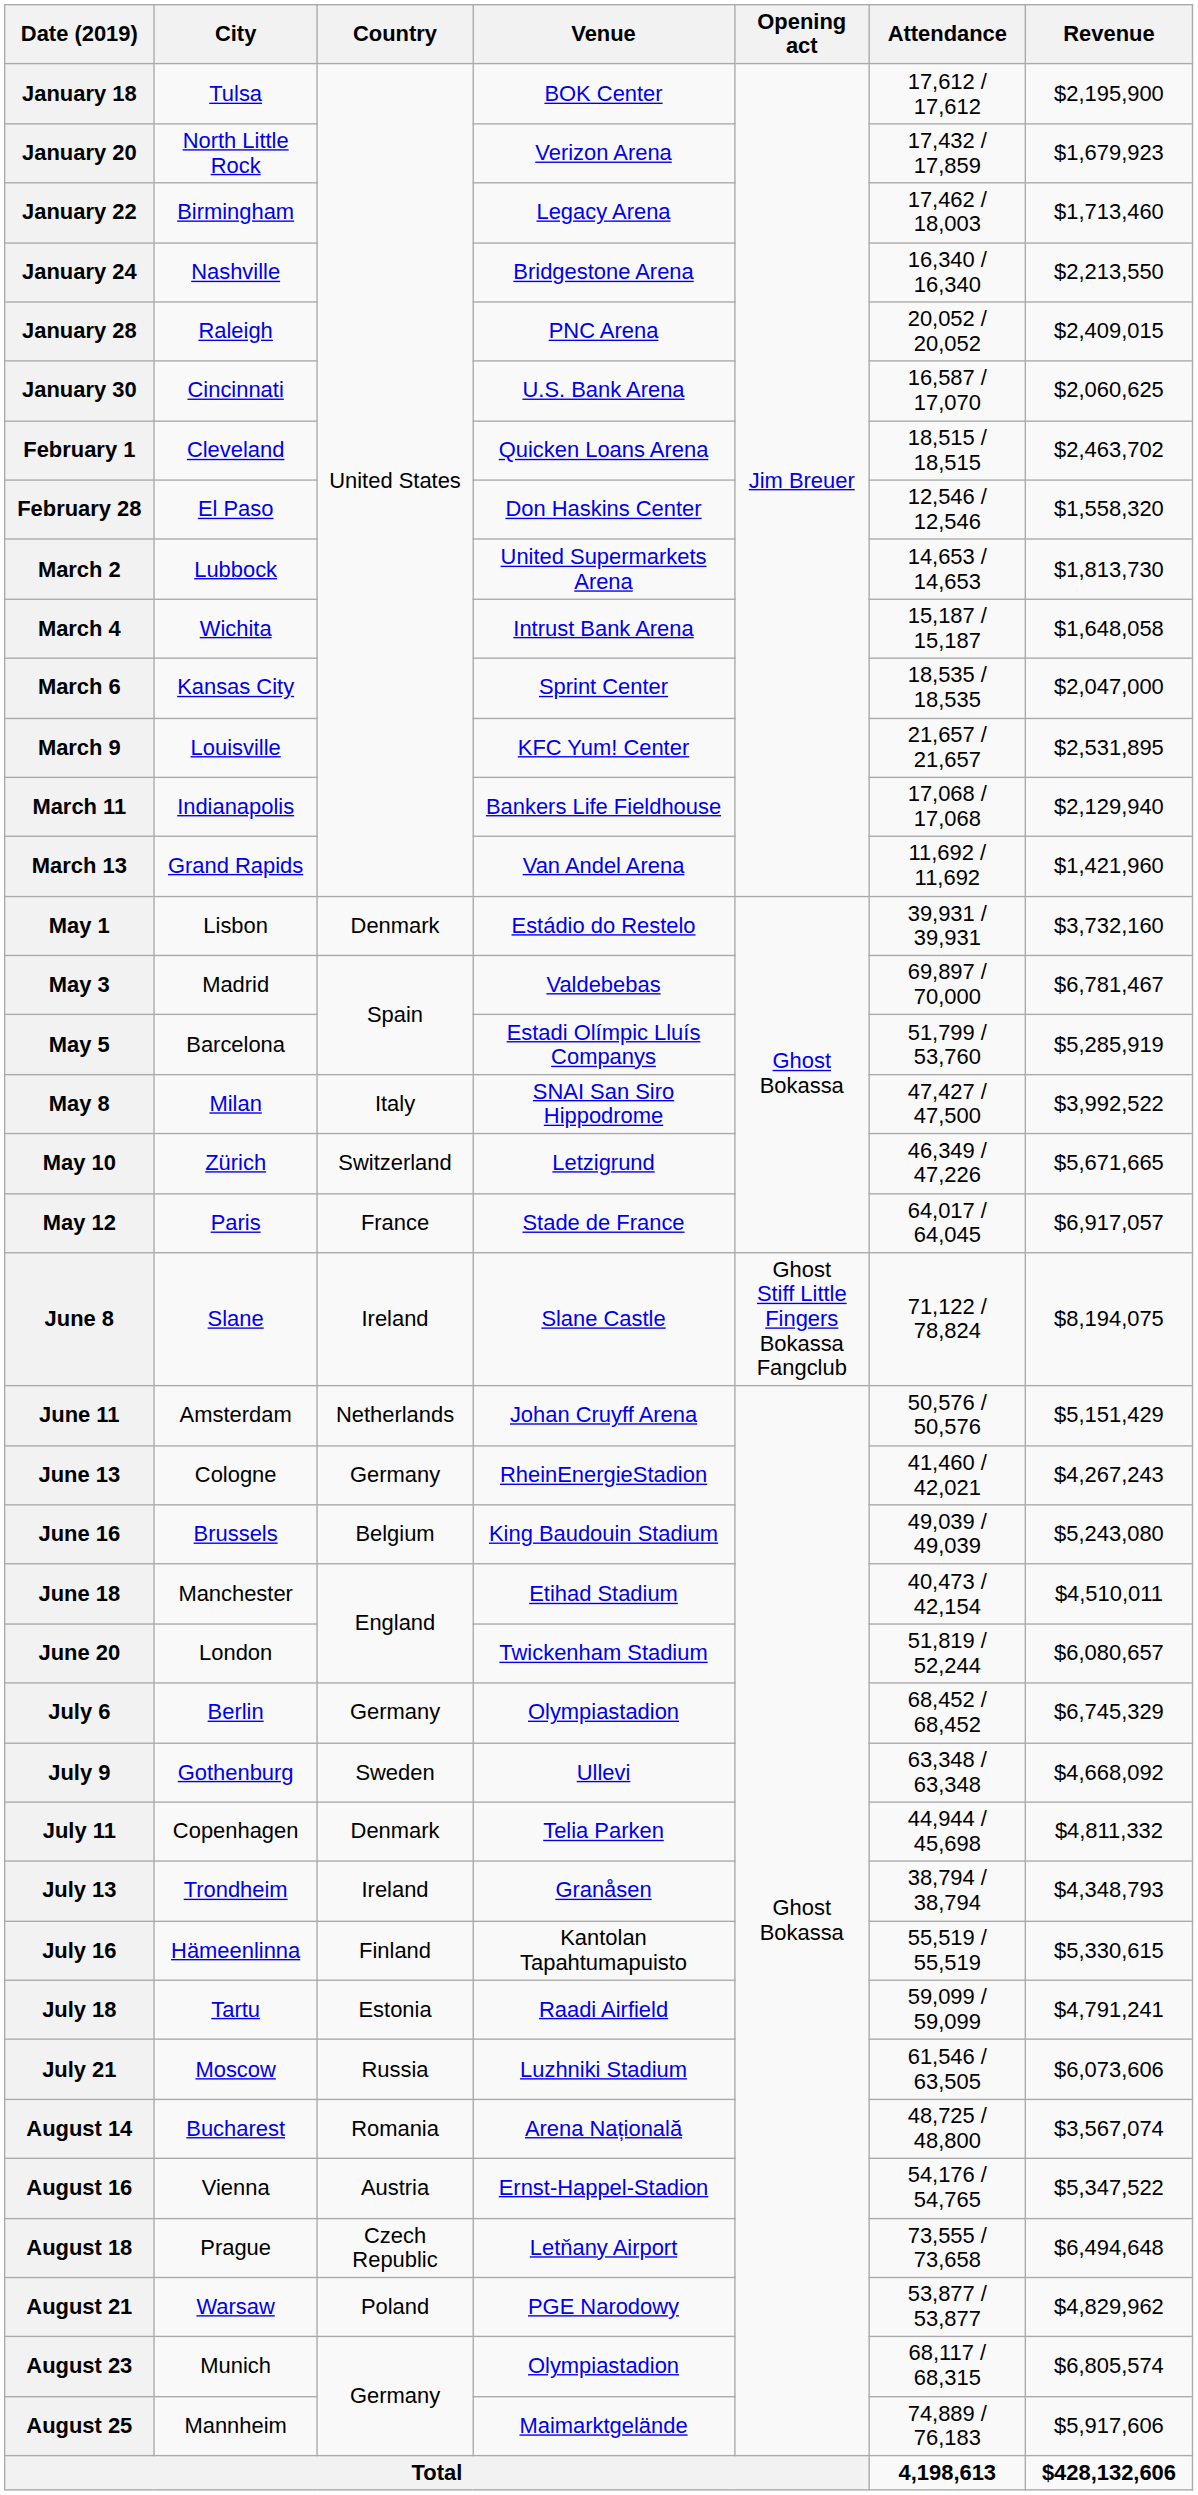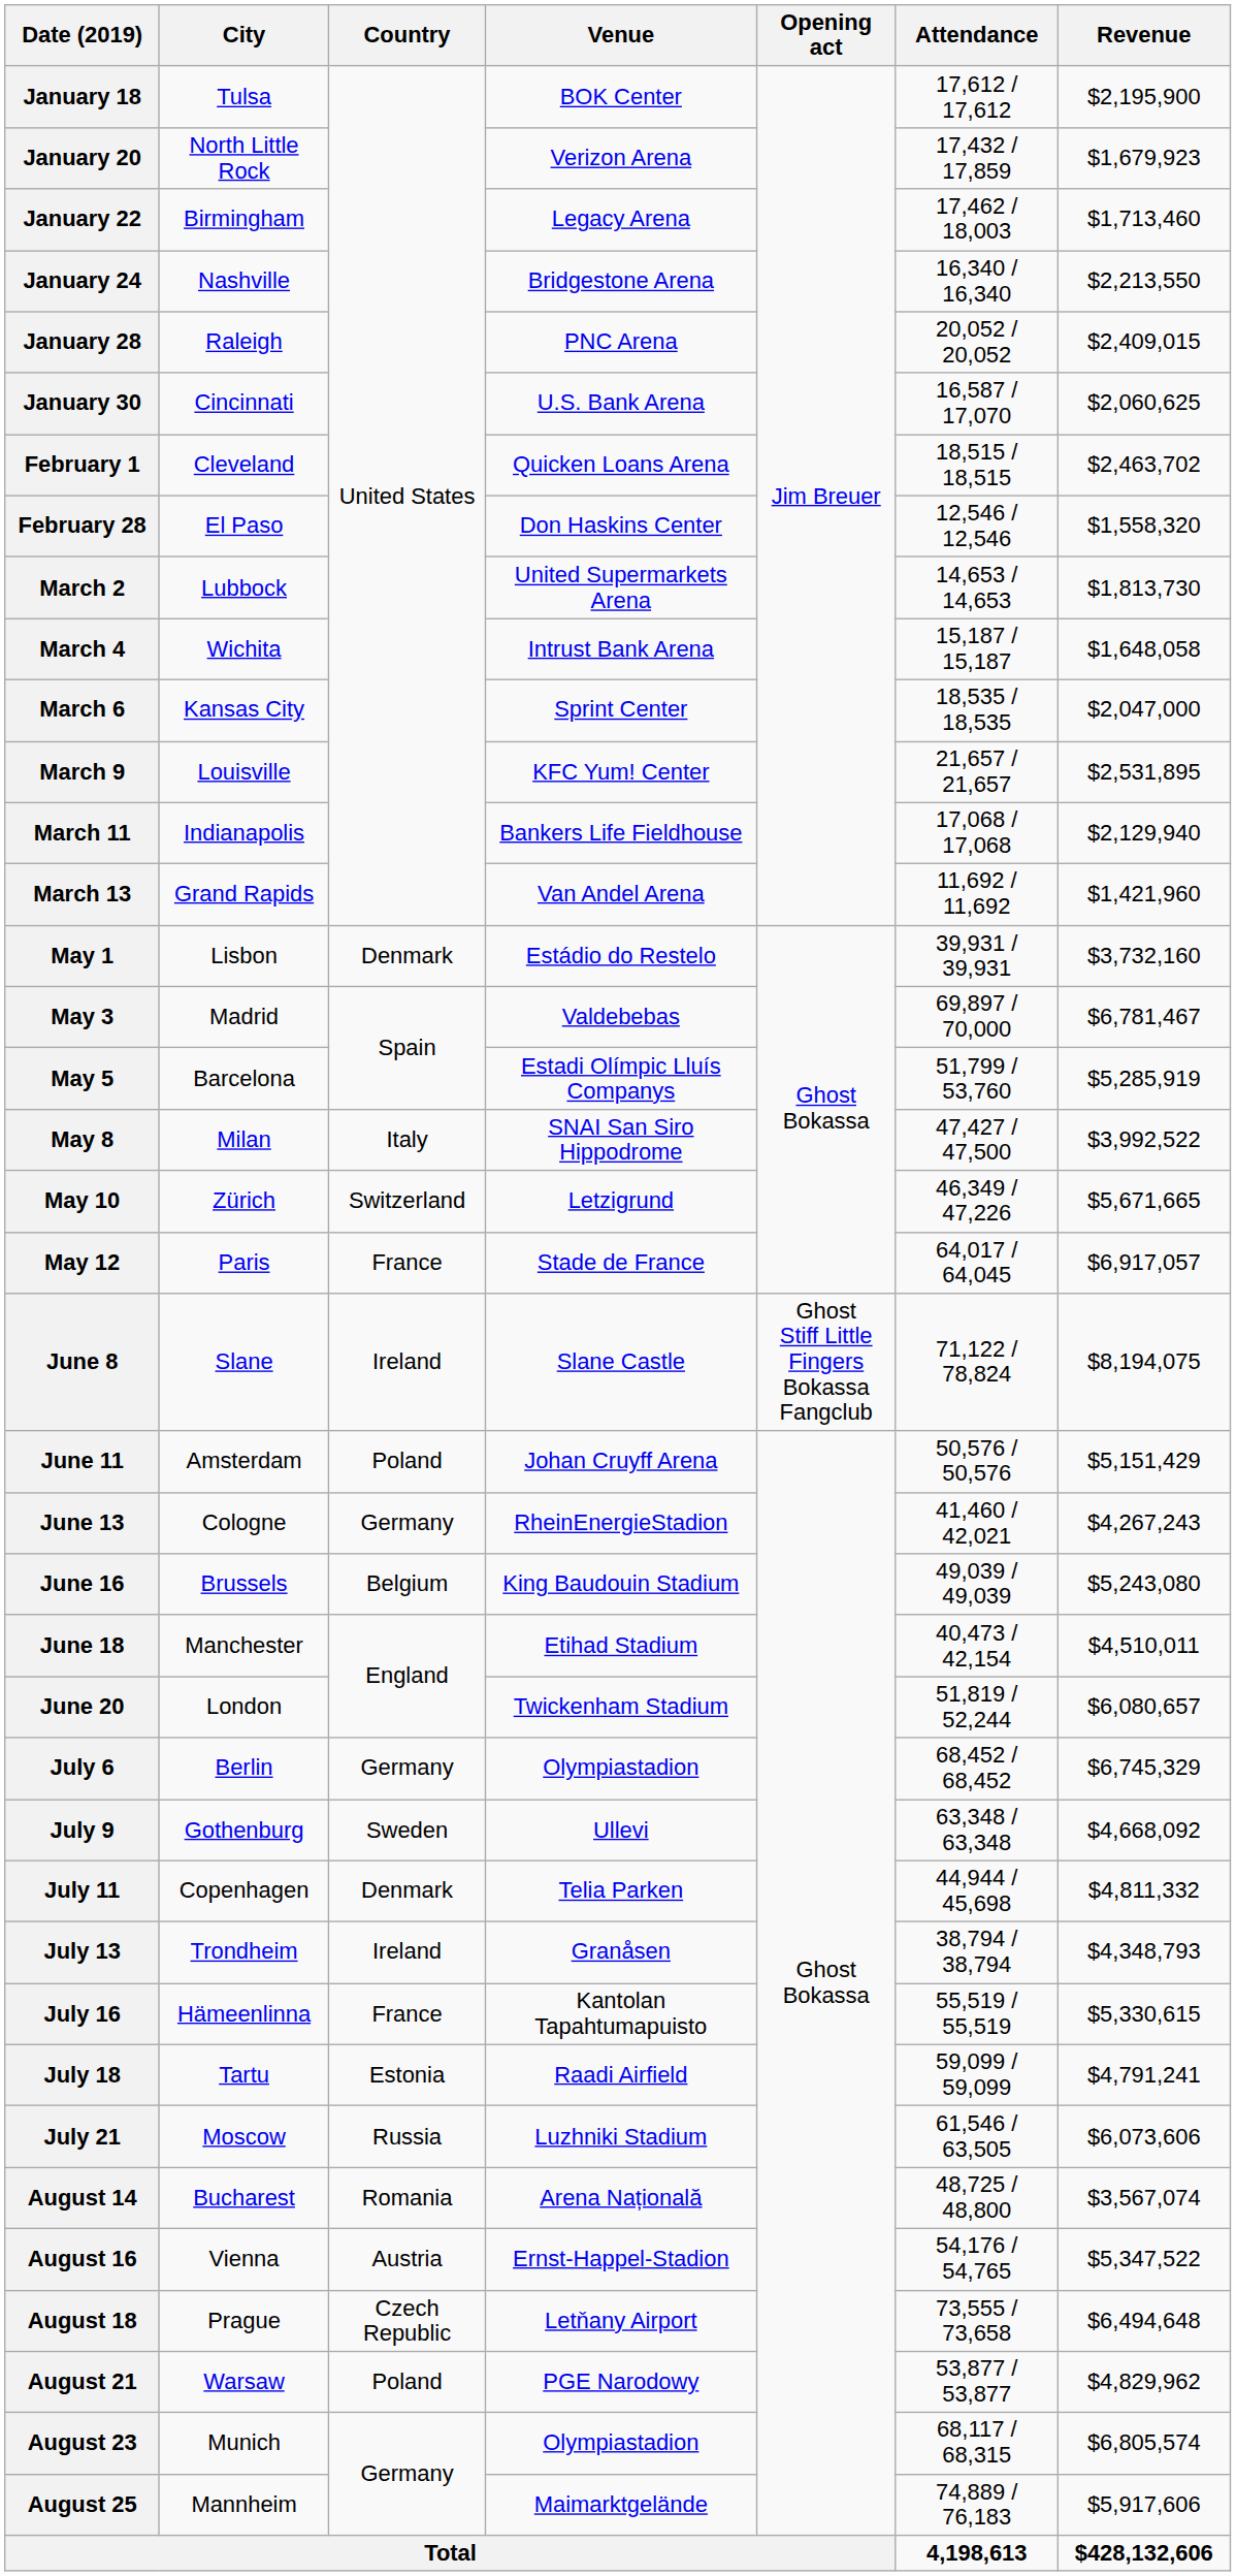 <table class="wikitable plainrowheaders" style="text-align:center;">
 <tr>
 <th scope="col" style="width:12em;">Date (2019)</th>
 <th scope="col" style="width:10em;">City</th>
 <th scope="col" style="width:10em;">Country</th>
 <th scope="col" style="width:17em;">Venue</th>
 <th scope="col" style="width:10em;">Opening act</th>
 <th scope="col" style="width:10em;">Attendance</th>
 <th scope="col" style="width:10em;">Revenue</th>
 </tr>
 <tr>
 <th scope="row" style="text-align:center;">January 18</th>
 <td><a href='#'>Tulsa</a></td>
 <td rowspan="14">United States</td>
 <td><a href='#'>BOK Center</a></td>
 <td rowspan="14"><a href='#'>Jim Breuer</a></td>
 <td>17,612 / 17,612</td>
 <td>$2,195,900</td>
 </tr>
 <tr>
 <th scope="row" style="text-align:center;">January 20</th>
 <td><a href='#'>North Little Rock</a></td>
 <td><a href='#'>Verizon Arena</a></td>
 <td>17,432 / 17,859</td>
 <td>$1,679,923</td>
 </tr>
 <tr>
 <th scope="row" style="text-align:center;">January 22</th>
 <td><a href='#'>Birmingham</a></td>
 <td><a href='#'>Legacy Arena</a></td>
 <td>17,462 / 18,003</td>
 <td>$1,713,460</td>
 </tr>
 <tr>
 <th scope="row" style="text-align:center;">January 24</th>
 <td><a href='#'>Nashville</a></td>
 <td><a href='#'>Bridgestone Arena</a></td>
 <td>16,340 / 16,340</td>
 <td>$2,213,550</td>
 </tr>
 <tr>
 <th scope="row" style="text-align:center;">January 28</th>
 <td><a href='#'>Raleigh</a></td>
 <td><a href='#'>PNC Arena</a></td>
 <td>20,052 / 20,052</td>
 <td>$2,409,015</td>
 </tr>
 <tr>
 <th scope="row" style="text-align:center;">January 30</th>
 <td><a href='#'>Cincinnati</a></td>
 <td><a href='#'>U.S. Bank Arena</a></td>
 <td>16,587 / 17,070</td>
 <td>$2,060,625</td>
 </tr>
 <tr>
 <th scope="row" style="text-align:center;">February 1</th>
 <td><a href='#'>Cleveland</a></td>
 <td><a href='#'>Quicken Loans Arena</a></td>
 <td>18,515 / 18,515</td>
 <td>$2,463,702</td>
 </tr>
 <tr>
 <th scope="row" style="text-align:center;">February 28</th>
 <td><a href='#'>El Paso</a></td>
 <td><a href='#'>Don Haskins Center</a></td>
 <td>12,546 / 12,546</td>
 <td>$1,558,320</td>
 </tr>
 <tr>
 <th scope="row" style="text-align:center;">March 2</th>
 <td><a href='#'>Lubbock</a></td>
 <td><a href='#'>United Supermarkets Arena</a></td>
 <td>14,653 / 14,653</td>
 <td>$1,813,730</td>
 </tr>
 <tr>
 <th scope="row" style="text-align:center;">March 4</th>
 <td><a href='#'>Wichita</a></td>
 <td><a href='#'>Intrust Bank Arena</a></td>
 <td>15,187 / 15,187</td>
 <td>$1,648,058</td>
 </tr>
 <tr>
 <th scope="row" style="text-align:center;">March 6</th>
 <td><a href='#'>Kansas City</a></td>
 <td><a href='#'>Sprint Center</a></td>
 <td>18,535 / 18,535</td>
 <td>$2,047,000</td>
 </tr>
 <tr>
 <th scope="row" style="text-align:center;">March 9</th>
 <td><a href='#'>Louisville</a></td>
 <td><a href='#'>KFC Yum! Center</a></td>
 <td>21,657 / 21,657</td>
 <td>$2,531,895</td>
 </tr>
 <tr>
 <th scope="row" style="text-align:center;">March 11</th>
 <td><a href='#'>Indianapolis</a></td>
 <td><a href='#'>Bankers Life Fieldhouse</a></td>
 <td>17,068 / 17,068</td>
 <td>$2,129,940</td>
 </tr>
 <tr>
 <th scope="row" style="text-align:center;">March 13</th>
 <td><a href='#'>Grand Rapids</a></td>
 <td><a href='#'>Van Andel Arena</a></td>
 <td>11,692 / 11,692</td>
 <td>$1,421,960</td>
 </tr>
 <tr>
 <th scope="row" style="text-align:center;">May 1</th>
 <td>Lisbon</td>
 <td>Denmark</td>
 <td><a href='#'>Estádio do Restelo</a></td>
 <td rowspan="6"><a href='#'>Ghost</a> <br> Bokassa</td>
 <td>39,931 / 39,931</td>
 <td>$3,732,160</td>
 </tr>
 <tr>
 <th scope="row" style="text-align:center;">May 3</th>
 <td>Madrid</td>
 <td rowspan="2">Spain</td>
 <td><a href='#'>Valdebebas</a></td>
 <td>69,897 / 70,000</td>
 <td>$6,781,467</td>
 </tr>
 <tr>
 <th scope="row" style="text-align:center;">May 5</th>
 <td>Barcelona</td>
 <td><a href='#'>Estadi Olímpic Lluís Companys</a></td>
 <td>51,799 / 53,760</td>
 <td>$5,285,919</td>
 </tr>
 <tr>
 <th scope="row" style="text-align:center;">May 8</th>
 <td><a href='#'>Milan</a></td>
 <td>Italy</td>
 <td><a href='#'>SNAI San Siro Hippodrome</a></td>
 <td>47,427 / 47,500</td>
 <td>$3,992,522</td>
 </tr>
 <tr>
 <th scope="row" style="text-align:center;">May 10</th>
 <td><a href='#'>Zürich</a></td>
 <td>Switzerland</td>
 <td><a href='#'>Letzigrund</a></td>
 <td>46,349 / 47,226</td>
 <td>$5,671,665</td>
 </tr>
 <tr>
 <th scope="row" style="text-align:center;">May 12</th>
 <td><a href='#'>Paris</a></td>
 <td>France</td>
 <td><a href='#'>Stade de France</a></td>
 <td>64,017 / 64,045</td>
 <td>$6,917,057</td>
 </tr>
 <tr>
 <th scope="row" style="text-align:center;">June 8</th>
 <td><a href='#'>Slane</a></td>
 <td>Ireland</td>
 <td><a href='#'>Slane Castle</a></td>
 <td>Ghost <br> <a href='#'>Stiff Little Fingers</a> <br> Bokassa <br> Fangclub</td>
 <td>71,122 / 78,824</td>
 <td>$8,194,075</td>
 </tr>
 <tr>
 <th scope="row" style="text-align:center;">June 11</th>
 <td>Amsterdam</td>
-<td>Netherlands</td>
+<td>Poland</td>
 <td><a href='#'>Johan Cruyff Arena</a></td>
 <td rowspan="18">Ghost <br> Bokassa</td>
 <td>50,576 / 50,576</td>
 <td>$5,151,429</td>
 </tr>
 <tr>
 <th scope="row" style="text-align:center;">June 13</th>
 <td>Cologne</td>
 <td>Germany</td>
 <td><a href='#'>RheinEnergieStadion</a></td>
 <td>41,460 / 42,021</td>
 <td>$4,267,243</td>
 </tr>
 <tr>
 <th scope="row" style="text-align:center;">June 16</th>
 <td><a href='#'>Brussels</a></td>
 <td>Belgium</td>
 <td><a href='#'>King Baudouin Stadium</a></td>
 <td>49,039 / 49,039</td>
 <td>$5,243,080</td>
 </tr>
 <tr>
 <th scope="row" style="text-align:center;">June 18</th>
 <td>Manchester</td>
 <td rowspan="2">England</td>
 <td><a href='#'>Etihad Stadium</a></td>
 <td>40,473 / 42,154</td>
 <td>$4,510,011</td>
 </tr>
 <tr>
 <th scope="row" style="text-align:center;">June 20</th>
 <td>London</td>
 <td><a href='#'>Twickenham Stadium</a></td>
 <td>51,819 / 52,244</td>
 <td>$6,080,657</td>
 </tr>
 <tr>
 <th scope="row" style="text-align:center;">July 6</th>
 <td><a href='#'>Berlin</a></td>
 <td>Germany</td>
 <td><a href='#'>Olympiastadion</a></td>
 <td>68,452 / 68,452</td>
 <td>$6,745,329</td>
 </tr>
 <tr>
 <th scope="row" style="text-align:center;">July 9</th>
 <td><a href='#'>Gothenburg</a></td>
 <td>Sweden</td>
 <td><a href='#'>Ullevi</a></td>
 <td>63,348 / 63,348</td>
 <td>$4,668,092</td>
 </tr>
 <tr>
 <th scope="row" style="text-align:center;">July 11</th>
 <td>Copenhagen</td>
 <td>Denmark</td>
 <td><a href='#'>Telia Parken</a></td>
 <td>44,944 / 45,698</td>
 <td>$4,811,332</td>
 </tr>
 <tr>
 <th scope="row" style="text-align:center;">July 13</th>
 <td><a href='#'>Trondheim</a></td>
 <td>Ireland</td>
 <td><a href='#'>Granåsen</a></td>
 <td>38,794 / 38,794</td>
 <td>$4,348,793</td>
 </tr>
 <tr>
 <th scope="row" style="text-align:center;">July 16</th>
 <td><a href='#'>Hämeenlinna</a></td>
-<td>Finland</td>
+<td>France</td>
 <td>Kantolan Tapahtumapuisto</td>
 <td>55,519 / 55,519</td>
 <td>$5,330,615</td>
 </tr>
 <tr>
 <th scope="row" style="text-align:center;">July 18</th>
 <td><a href='#'>Tartu</a></td>
 <td>Estonia</td>
 <td><a href='#'>Raadi Airfield</a></td>
 <td>59,099 / 59,099</td>
 <td>$4,791,241</td>
 </tr>
 <tr>
 <th scope="row" style="text-align:center;">July 21</th>
 <td><a href='#'>Moscow</a></td>
 <td>Russia</td>
 <td><a href='#'>Luzhniki Stadium</a></td>
 <td>61,546 / 63,505</td>
 <td>$6,073,606</td>
 </tr>
 <tr>
 <th scope="row" style="text-align:center;">August 14</th>
 <td><a href='#'>Bucharest</a></td>
 <td>Romania</td>
 <td><a href='#'>Arena Națională</a></td>
 <td>48,725 / 48,800</td>
 <td>$3,567,074</td>
 </tr>
 <tr>
 <th scope="row" style="text-align:center;">August 16</th>
 <td>Vienna</td>
 <td>Austria</td>
 <td><a href='#'>Ernst-Happel-Stadion</a></td>
 <td>54,176 / 54,765</td>
 <td>$5,347,522</td>
 </tr>
 <tr>
 <th scope="row" style="text-align:center;">August 18</th>
 <td>Prague</td>
 <td>Czech Republic</td>
 <td><a href='#'>Letňany Airport</a></td>
 <td>73,555 / 73,658</td>
 <td>$6,494,648</td>
 </tr>
 <tr>
 <th scope="row" style="text-align:center;">August 21</th>
 <td><a href='#'>Warsaw</a></td>
 <td>Poland</td>
 <td><a href='#'>PGE Narodowy</a></td>
 <td>53,877 / 53,877</td>
 <td>$4,829,962</td>
 </tr>
 <tr>
 <th scope="row" style="text-align:center;">August 23</th>
 <td>Munich</td>
 <td rowspan="2">Germany</td>
 <td><a href='#'>Olympiastadion</a></td>
 <td>68,117 / 68,315</td>
 <td>$6,805,574</td>
 </tr>
 <tr>
 <th scope="row" style="text-align:center;">August 25</th>
 <td>Mannheim</td>
 <td><a href='#'>Maimarktgelände</a></td>
 <td>74,889 / 76,183</td>
 <td>$5,917,606</td>
 </tr>
 <tr>
 <th colspan="5">Total</th>
 <td><strong>4,198,613</strong></td>
 <td><strong>$428,132,606</strong></td>
 </tr>
 </table>
